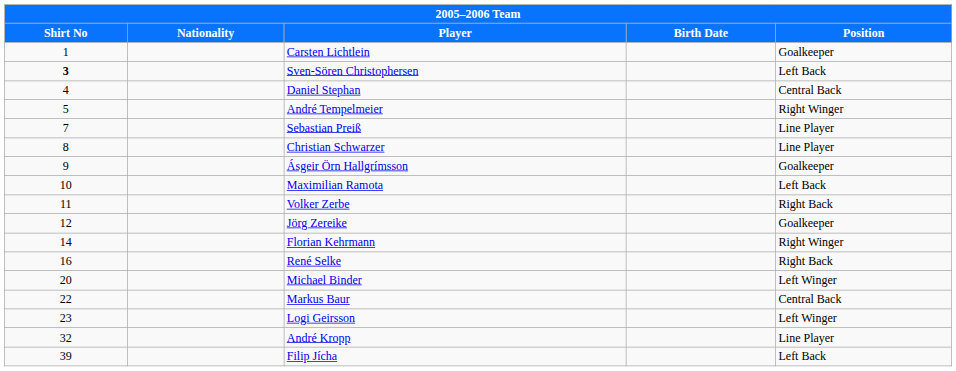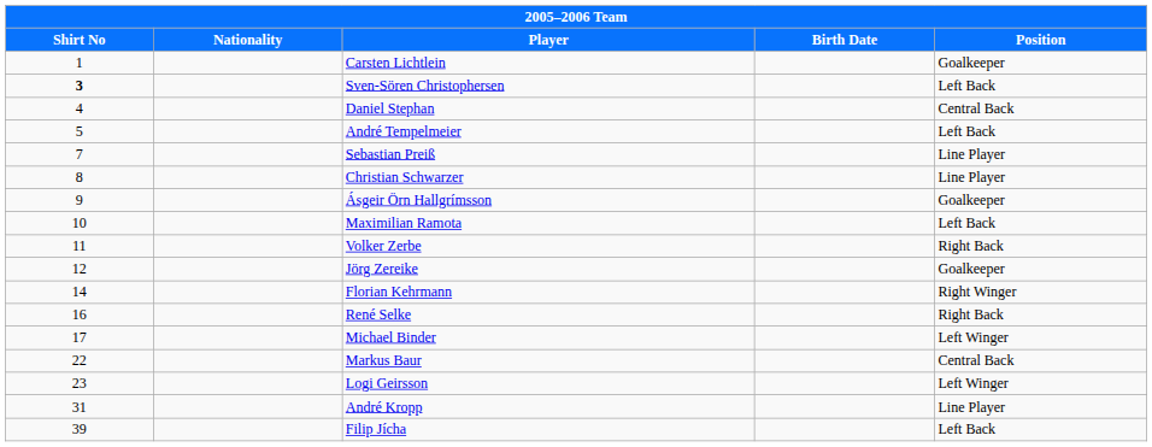 <table class="wikitable collapsible collapsed" style="width:100%">
 <tr>
 <th colspan=5 style="background-color:#0873FD;color:white;text-align:center;">2005–2006 Team</th>
 </tr>
 <tr>
 <th style="color:white; background:#0873FD">Shirt No</th>
 <th style="color:white; background:#0873FD">Nationality</th>
 <th style="color:white; background:#0873FD">Player</th>
 <th style="color:white; background:#0873FD">Birth Date</th>
 <th style="color:white; background:#0873FD">Position</th>
 </tr>
 <tr>
 <td align=center>1</td>
 <td></td>
 <td><a href='#'>Carsten Lichtlein</a></td>
 <td></td>
 <td>Goalkeeper</td>
 </tr>
 <tr>
 <td align=center><strong>3</strong></td>
 <td></td>
 <td><a href='#'>Sven-Sören Christophersen</a></td>
 <td></td>
 <td>Left Back</td>
 </tr>
 <tr>
 <td align=center>4</td>
 <td></td>
 <td><a href='#'>Daniel Stephan</a></td>
 <td></td>
 <td>Central Back</td>
 </tr>
 <tr>
 <td align=center>5</td>
 <td></td>
 <td><a href='#'>André Tempelmeier</a></td>
 <td></td>
-<td>Right Winger</td>
+<td>Left Back</td>
 </tr>
 <tr>
 <td align=center>7</td>
 <td></td>
 <td><a href='#'>Sebastian Preiß</a></td>
 <td></td>
 <td>Line Player</td>
 </tr>
 <tr>
 <td align=center>8</td>
 <td></td>
 <td><a href='#'>Christian Schwarzer</a></td>
 <td></td>
 <td>Line Player</td>
 </tr>
 <tr>
 <td align=center>9</td>
 <td></td>
 <td><a href='#'>Ásgeir Örn Hallgrímsson</a></td>
 <td></td>
 <td>Goalkeeper</td>
 </tr>
 <tr>
 <td align=center>10</td>
 <td></td>
 <td><a href='#'>Maximilian Ramota</a></td>
 <td></td>
 <td>Left Back</td>
 </tr>
 <tr>
 <td align=center>11</td>
 <td></td>
 <td><a href='#'>Volker Zerbe</a></td>
 <td></td>
 <td>Right Back</td>
 </tr>
 <tr>
 <td align=center>12</td>
 <td></td>
 <td><a href='#'>Jörg Zereike</a></td>
 <td></td>
 <td>Goalkeeper</td>
 </tr>
 <tr>
 <td align=center>14</td>
 <td></td>
 <td><a href='#'>Florian Kehrmann</a></td>
 <td></td>
 <td>Right Winger</td>
 </tr>
 <tr>
 <td align=center>16</td>
 <td></td>
 <td><a href='#'>René Selke</a></td>
 <td></td>
 <td>Right Back</td>
 </tr>
 <tr>
-<td align=center>20</td>
+<td align=center>17</td>
 <td></td>
 <td><a href='#'>Michael Binder</a></td>
 <td></td>
 <td>Left Winger</td>
 </tr>
 <tr>
 <td align=center>22</td>
 <td></td>
 <td><a href='#'>Markus Baur</a></td>
 <td></td>
 <td>Central Back</td>
 </tr>
 <tr>
 <td align=center>23</td>
 <td></td>
 <td><a href='#'>Logi Geirsson</a></td>
 <td></td>
 <td>Left Winger</td>
 </tr>
 <tr>
-<td align=center>32</td>
+<td align=center>31</td>
 <td></td>
 <td><a href='#'>André Kropp</a></td>
 <td></td>
 <td>Line Player</td>
 </tr>
 <tr>
 <td align=center>39</td>
 <td></td>
 <td><a href='#'>Filip Jícha</a></td>
 <td></td>
 <td>Left Back</td>
 </tr>
 </table>
